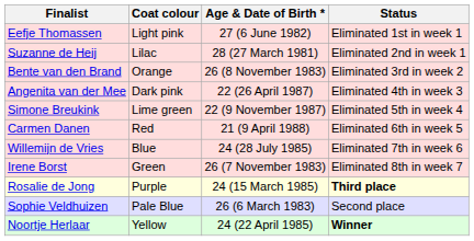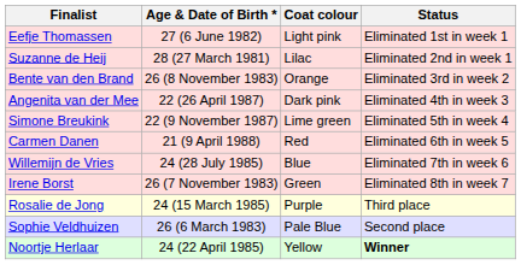 <table class="wikitable">
 <tr>
 <th>Finalist</th>
+<th>Age & Date of Birth *</th>
 <th>Coat colour</th>
-<th>Age & Date of Birth *</th>
 <th>Status</th>
 </tr>
 <tr style="background:#ffdddd;">
 <td><a href='#'>Eefje Thomassen</a></td>
+<td align="center">27 (6 June 1982)</td>
 <td>Light pink</td>
-<td align="center">27 (6 June 1982)</td>
 <td>Eliminated 1st in week 1</td>
 </tr>
 <tr style="background:#ffdddd;">
 <td><a href='#'>Suzanne de Heij</a></td>
+<td align="center">28 (27 March 1981)</td>
 <td>Lilac</td>
-<td align="center">28 (27 March 1981)</td>
 <td>Eliminated 2nd in week 1</td>
 </tr>
 <tr style="background:#ffdddd;">
 <td><a href='#'>Bente van den Brand</a></td>
+<td align="center">26 (8 November 1983)</td>
 <td>Orange</td>
-<td align="center">26 (8 November 1983)</td>
 <td>Eliminated 3rd in week 2</td>
 </tr>
 <tr style="background:#ffdddd;">
 <td><a href='#'>Angenita van der Mee</a></td>
+<td align="center">22 (26 April 1987)</td>
 <td>Dark pink</td>
-<td align="center">22 (26 April 1987)</td>
 <td>Eliminated 4th in week 3</td>
 </tr>
 <tr style="background:#ffdddd;">
 <td><a href='#'>Simone Breukink</a></td>
+<td align="center">22 (9 November 1987)</td>
 <td>Lime green</td>
-<td align="center">22 (9 November 1987)</td>
 <td>Eliminated 5th in week 4</td>
 </tr>
 <tr style="background:#ffdddd;">
 <td><a href='#'>Carmen Danen</a></td>
+<td align="center">21 (9 April 1988)</td>
 <td>Red</td>
-<td align="center">21 (9 April 1988)</td>
 <td>Eliminated 6th in week 5</td>
 </tr>
 <tr style="background:#ffdddd;">
 <td><a href='#'>Willemijn de Vries</a></td>
+<td align="center">24 (28 July 1985)</td>
 <td>Blue</td>
-<td align="center">24 (28 July 1985)</td>
 <td>Eliminated 7th in week 6</td>
 </tr>
 <tr style="background:#ffdddd;">
 <td><a href='#'>Irene Borst</a></td>
+<td align="center">26 (7 November 1983)</td>
 <td>Green</td>
-<td align="center">26 (7 November 1983)</td>
 <td>Eliminated 8th in week 7</td>
 </tr>
 <tr style="background:#ffffdd;">
 <td><a href='#'>Rosalie de Jong</a></td>
+<td align="center">24 (15 March 1985)</td>
 <td>Purple</td>
-<td align="center">24 (15 March 1985)</td>
-<td><strong>Third place</strong></td>
+<td>Third place</td>
 </tr>
 <tr style="background:#dfdfff;">
 <td><a href='#'>Sophie Veldhuizen</a></td>
+<td align="center">26 (6 March 1983)</td>
 <td>Pale Blue</td>
-<td align="center">26 (6 March 1983)</td>
 <td>Second place</td>
 </tr>
 <tr style="background:#ddffdd;">
 <td><a href='#'>Noortje Herlaar</a></td>
+<td align="center">24 (22 April 1985)</td>
 <td>Yellow</td>
-<td align="center">24 (22 April 1985)</td>
 <td><strong>Winner</strong></td>
 </tr>
 </table>
